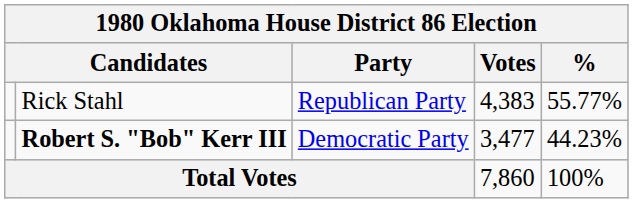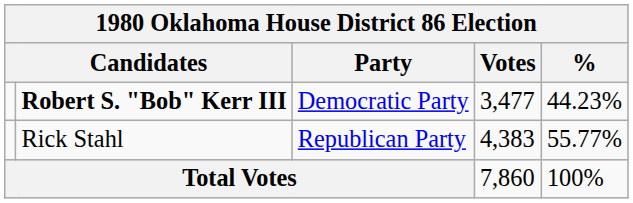 <table class="wikitable">
 <tr>
 <th colspan="5"><strong>1980 Oklahoma House District 86 Election</strong></th>
 </tr>
 <tr>
 <th colspan="2">Candidates</th>
 <th>Party</th>
 <th>Votes</th>
 <th>%</th>
 </tr>
 <tr>
 <td></td>
+<td><strong>Robert S. "Bob" Kerr III</strong></td>
+<td><a href='#'>Democratic Party</a></td>
+<td>3,477</td>
+<td>44.23%</td>
+</tr>
+<tr>
+<td></td>
 <td>Rick Stahl</td>
 <td><a href='#'>Republican Party</a></td>
 <td>4,383</td>
 <td>55.77%</td>
-</tr>
-<tr>
-<td></td>
-<td><strong>Robert S. "Bob" Kerr III</strong></td>
-<td><a href='#'>Democratic Party</a></td>
-<td>3,477</td>
-<td>44.23%</td>
 </tr>
 <tr>
 <th colspan="3"><strong>Total Votes</strong></th>
 <td>7,860</td>
 <td>100%</td>
 </tr>
 </table>
